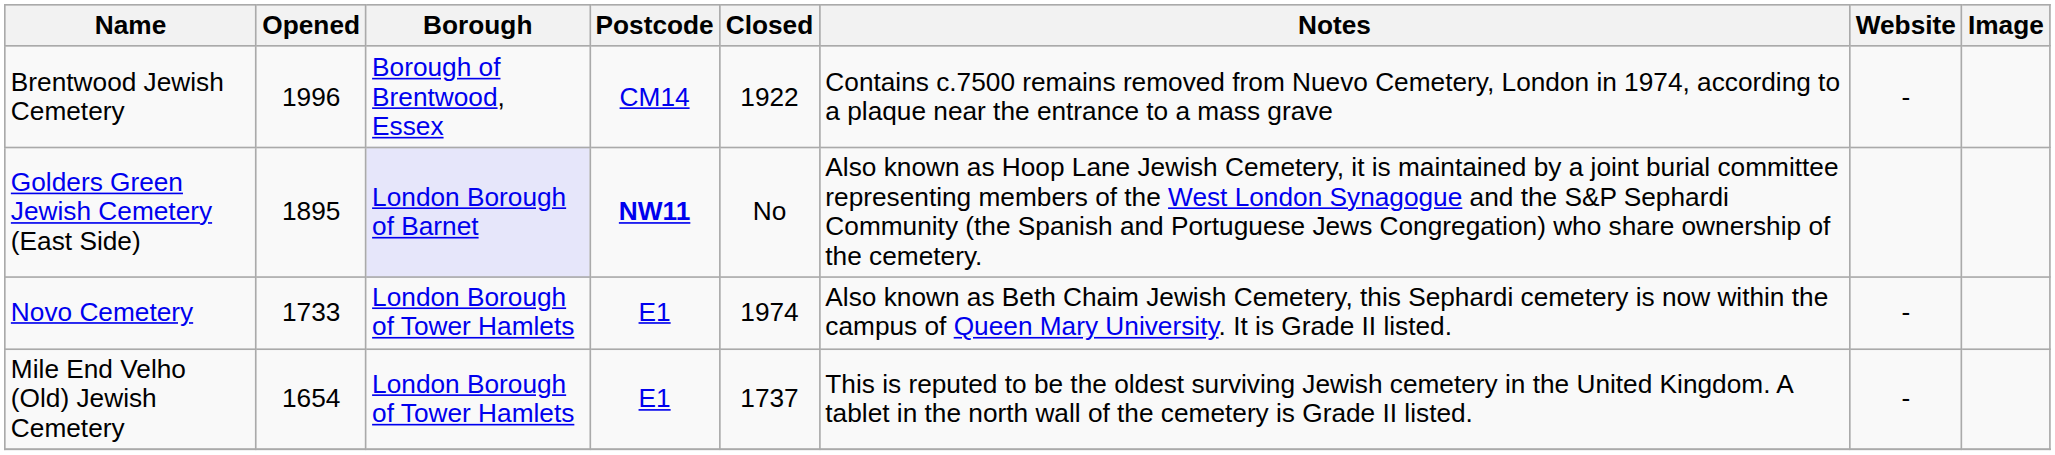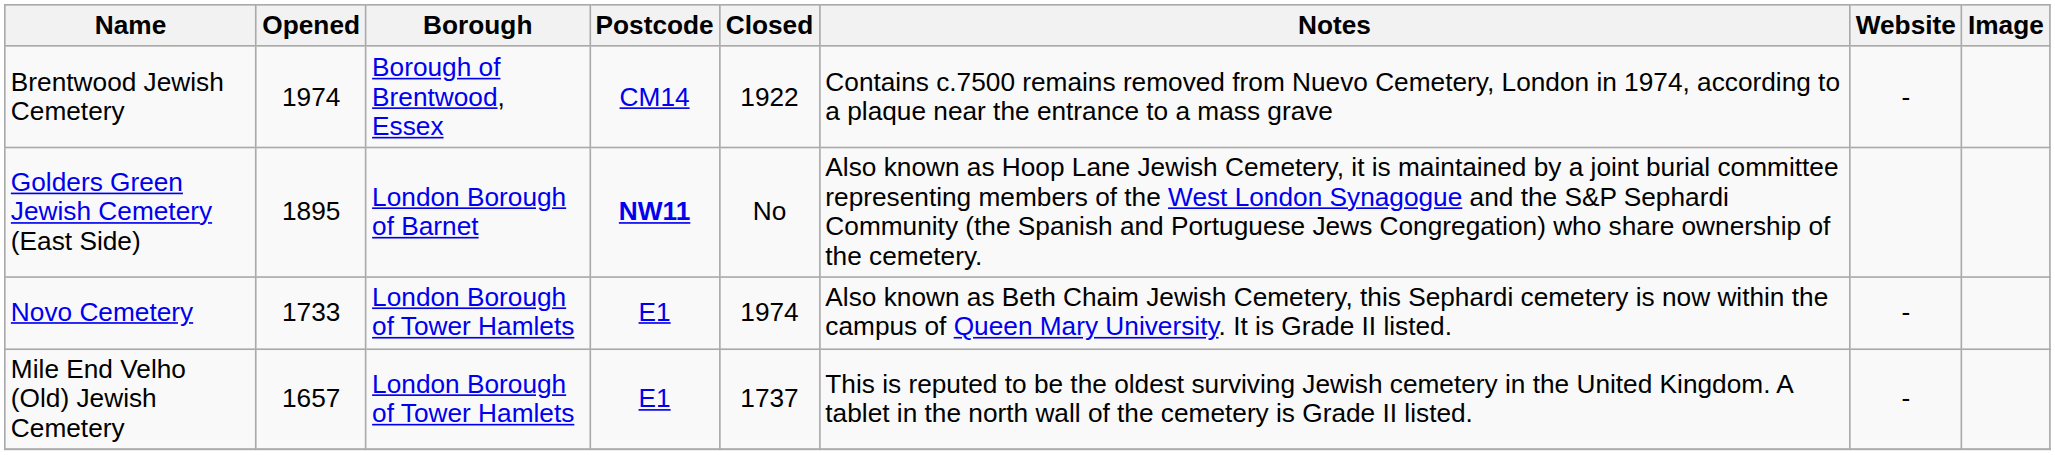 <table class="wikitable sortable" style="text-align:center;">
 <tr>
 <th>Name</th>
 <th>Opened</th>
 <th>Borough</th>
 <th>Postcode</th>
 <th>Closed</th>
 <th>Notes</th>
 <th>Website</th>
 <th>Image</th>
 </tr>
 <tr>
 <td style="text-align:left;">Brentwood Jewish Cemetery</td>
-<td>1996</td>
+<td>1974</td>
 <td style="text-align:left;"><a href='#'>Borough of Brentwood</a>, <a href='#'>Essex</a></td>
 <td><a href='#'>CM14</a></td>
 <td>1922</td>
 <td style="text-align:left;">Contains c.7500 remains removed from Nuevo Cemetery, London in 1974, according to a plaque near the entrance to a mass grave</td>
 <td>-</td>
 <td></td>
 </tr>
 <tr>
 <td style="text-align:left;"><a href='#'>Golders Green Jewish Cemetery</a> (East Side)</td>
 <td>1895</td>
-<td style="background: lavender; text-align:left;"><a href='#'>London Borough of Barnet</a></td>
+<td style="text-align:left;"><a href='#'>London Borough of Barnet</a></td>
 <td><strong><a href='#'>NW11</a></strong></td>
 <td>No</td>
 <td style="text-align:left;">Also known as Hoop Lane Jewish Cemetery, it is maintained by a joint burial committee representing members of the <a href='#'>West London Synagogue</a> and the S&P Sephardi Community (the Spanish and Portuguese Jews Congregation) who share ownership of the cemetery.</td>
 <td></td>
 <td></td>
 </tr>
 <tr>
 <td style="text-align:left;"><a href='#'>Novo Cemetery</a></td>
 <td>1733</td>
 <td style="text-align:left;"><a href='#'>London Borough of Tower Hamlets</a></td>
 <td><a href='#'>E1</a></td>
 <td>1974</td>
 <td style="text-align:left;">Also known as Beth Chaim Jewish Cemetery, this Sephardi cemetery is now within the campus of <a href='#'>Queen Mary University</a>. It is Grade II listed.</td>
 <td>-</td>
 <td></td>
 </tr>
 <tr>
 <td style="text-align:left;">Mile End Velho (Old) Jewish Cemetery</td>
-<td>1654</td>
+<td>1657</td>
 <td style="text-align:left;"><a href='#'>London Borough of Tower Hamlets</a></td>
 <td><a href='#'>E1</a></td>
 <td>1737</td>
 <td style="text-align:left;">This is reputed to be the oldest surviving Jewish cemetery in the United Kingdom. A tablet in the north wall of the cemetery is Grade II listed.</td>
 <td>-</td>
 <td></td>
 </tr>
 <tr>
 </tr>
 </table>
